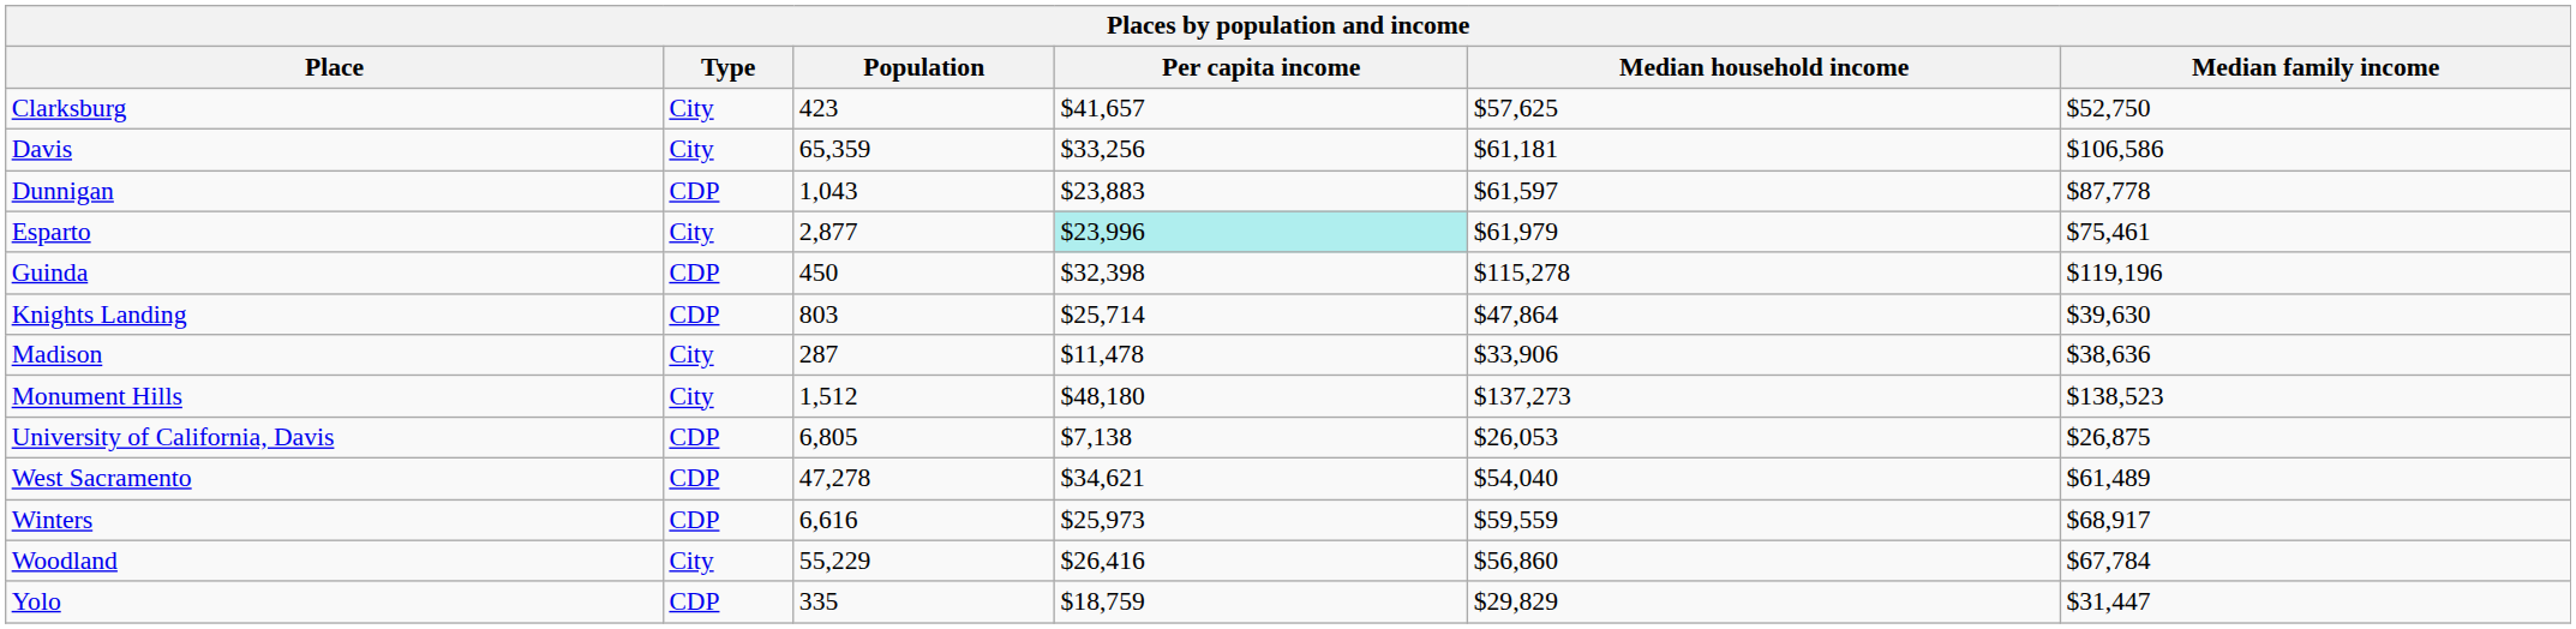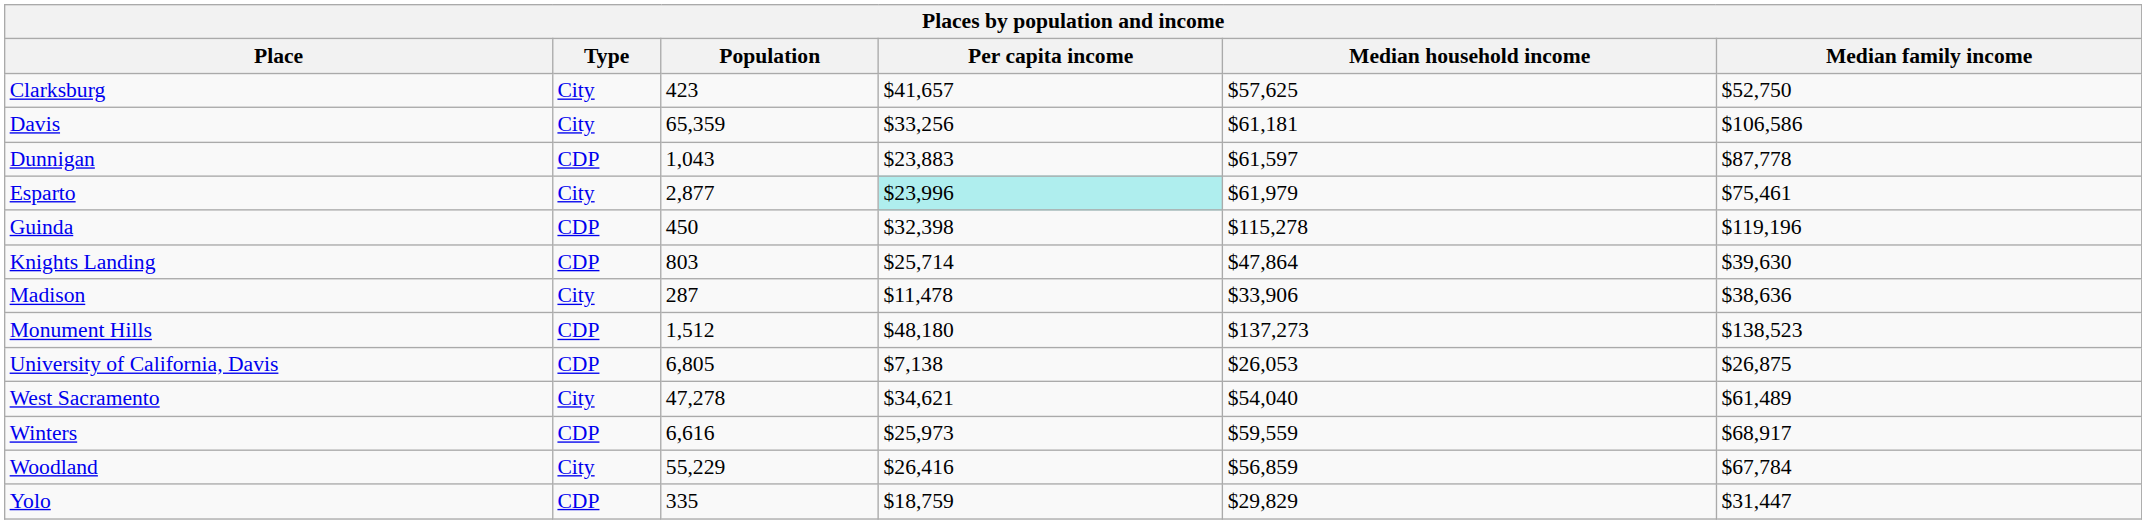 <table class="wikitable sortable mw-collapsible collapsible collapsed" style="width: 100%;">
 <tr>
 <th colspan=6>Places by population and income</th>
 </tr>
 <tr>
 <th>Place</th>
 <th>Type</th>
 <th>Population</th>
 <th data-sort-type="currency">Per capita income</th>
 <th data-sort-type="currency">Median household income</th>
 <th data-sort-type="currency">Median family income</th>
 </tr>
 <tr>
 <td><a href='#'>Clarksburg</a></td>
 <td><a href='#'>City</a></td>
 <td>423</td>
 <td>$41,657</td>
 <td>$57,625</td>
 <td>$52,750</td>
 </tr>
 <tr>
 <td><a href='#'>Davis</a></td>
 <td><a href='#'>City</a></td>
 <td>65,359</td>
 <td>$33,256</td>
 <td>$61,181</td>
 <td>$106,586</td>
 </tr>
 <tr>
 <td><a href='#'>Dunnigan</a></td>
 <td><a href='#'>CDP</a></td>
 <td>1,043</td>
 <td>$23,883</td>
 <td>$61,597</td>
 <td>$87,778</td>
 </tr>
 <tr>
 <td><a href='#'>Esparto</a></td>
 <td><a href='#'>City</a></td>
 <td>2,877</td>
 <td style="background: paleturquoise;">$23,996</td>
 <td>$61,979</td>
 <td>$75,461</td>
 </tr>
 <tr>
 <td><a href='#'>Guinda</a></td>
 <td><a href='#'>CDP</a></td>
 <td>450</td>
 <td>$32,398</td>
 <td>$115,278</td>
 <td>$119,196</td>
 </tr>
 <tr>
 <td><a href='#'>Knights Landing</a></td>
 <td><a href='#'>CDP</a></td>
 <td>803</td>
 <td>$25,714</td>
 <td>$47,864</td>
 <td>$39,630</td>
 </tr>
 <tr>
 <td><a href='#'>Madison</a></td>
 <td><a href='#'>City</a></td>
 <td>287</td>
 <td>$11,478</td>
 <td>$33,906</td>
 <td>$38,636</td>
 </tr>
 <tr>
 <td><a href='#'>Monument Hills</a></td>
-<td><a href='#'>City</a></td>
+<td><a href='#'>CDP</a></td>
 <td>1,512</td>
 <td>$48,180</td>
 <td>$137,273</td>
 <td>$138,523</td>
 </tr>
 <tr>
 <td><a href='#'>University of California, Davis</a></td>
 <td><a href='#'>CDP</a></td>
 <td>6,805</td>
 <td>$7,138</td>
 <td>$26,053</td>
 <td>$26,875</td>
 </tr>
 <tr>
 <td><a href='#'>West Sacramento</a></td>
-<td><a href='#'>CDP</a></td>
+<td><a href='#'>City</a></td>
 <td>47,278</td>
 <td>$34,621</td>
 <td>$54,040</td>
 <td>$61,489</td>
 </tr>
 <tr>
 <td><a href='#'>Winters</a></td>
 <td><a href='#'>CDP</a></td>
 <td>6,616</td>
 <td>$25,973</td>
 <td>$59,559</td>
 <td>$68,917</td>
 </tr>
 <tr>
 <td><a href='#'>Woodland</a></td>
 <td><a href='#'>City</a></td>
 <td>55,229</td>
 <td>$26,416</td>
-<td>$56,860</td>
+<td>$56,859</td>
 <td>$67,784</td>
 </tr>
 <tr>
 <td><a href='#'>Yolo</a></td>
 <td><a href='#'>CDP</a></td>
 <td>335</td>
 <td>$18,759</td>
 <td>$29,829</td>
 <td>$31,447</td>
 </tr>
 </table>
